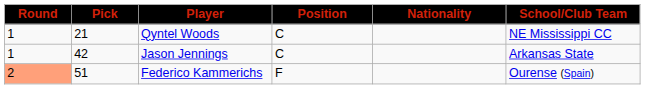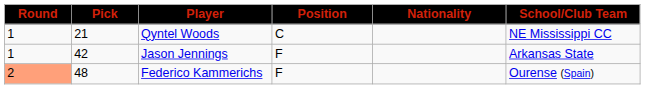 <table class="wikitable sortable sortable">
 <tr>
 <th style="background:#000000; color:#D1210A"  width="10%">Round</th>
 <th style="background:#000000; color:#D1210A"  width="10%">Pick</th>
 <th style="background:#000000; color:#D1210A"  width="20%">Player</th>
 <th style="background:#000000; color:#D1210A"  width="15%">Position</th>
 <th style="background:#000000; color:#D1210A"  width="20%">Nationality</th>
 <th style="background:#000000; color:#D1210A"  width="20%">School/Club Team</th>
 </tr>
 <tr>
 <td>1</td>
 <td>21</td>
 <td><a href='#'>Qyntel Woods</a></td>
 <td>C</td>
 <td></td>
 <td><a href='#'>NE Mississippi CC</a></td>
 </tr>
 <tr>
 <td>1</td>
 <td>42</td>
 <td><a href='#'>Jason Jennings</a></td>
-<td>C</td>
+<td>F</td>
 <td></td>
 <td><a href='#'>Arkansas State</a></td>
 </tr>
 <tr>
 <td style="background: lightsalmon;">2</td>
-<td>51</td>
+<td>48</td>
 <td><a href='#'>Federico Kammerichs</a></td>
 <td>F</td>
 <td></td>
 <td><a href='#'>Ourense</a> <small>(<a href='#'>Spain</a>)</small></td>
 </tr>
 </table>
